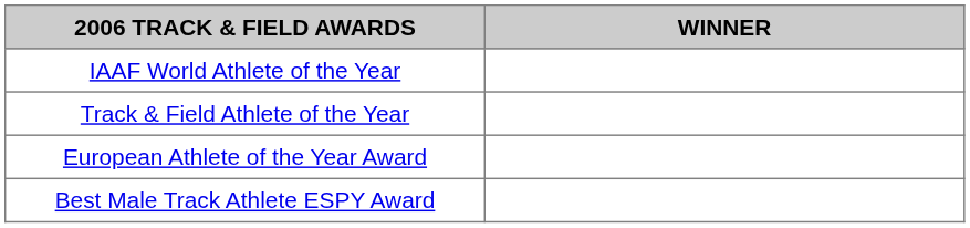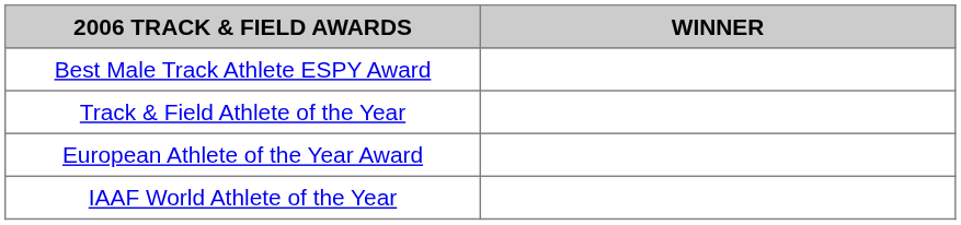 <table border="1" cellspacing="2" cellpadding="5" style="border-collapse: collapse; font-size: 90%;">
 <tr style="background:#ccc;">
 <th style="text-align:center; width:20em;">2006 TRACK & FIELD AWARDS</th>
 <th style="text-align:center; width:20em;">WINNER</th>
 </tr>
 <tr>
-<td style="text-align:center;"><a href='#'>IAAF World Athlete of the Year</a></td>
+<td style="text-align:center;"><a href='#'>Best Male Track Athlete ESPY Award</a></td>
 <td></td>
 </tr>
 <tr>
 <td style="text-align:center;"><a href='#'>Track & Field Athlete of the Year</a></td>
 <td></td>
 </tr>
 <tr>
 <td style="text-align:center;"><a href='#'>European Athlete of the Year Award</a></td>
 <td></td>
 </tr>
 <tr>
-<td style="text-align:center;"><a href='#'>Best Male Track Athlete ESPY Award</a></td>
+<td style="text-align:center;"><a href='#'>IAAF World Athlete of the Year</a></td>
 <td></td>
 </tr>
 </table>
